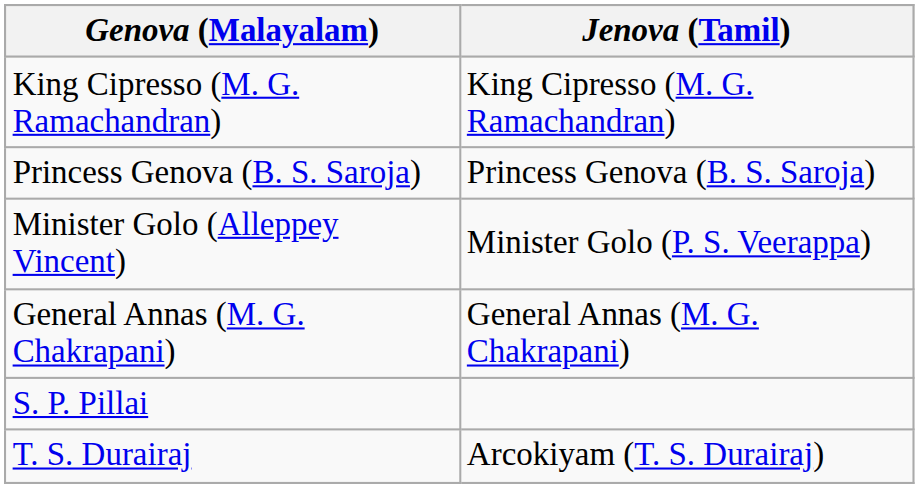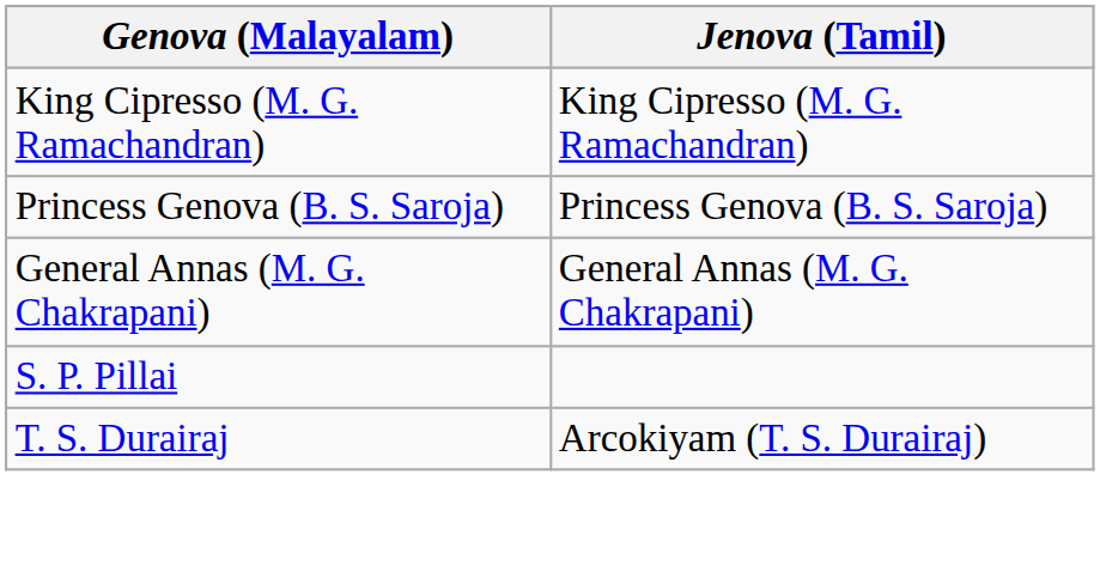 <table class="wikitable" width="50%">
 <tr bgcolor="#CCCCC">
 <th><em>Genova</em> (<a href='#'>Malayalam</a>)</th>
 <th><em>Jenova</em> (<a href='#'>Tamil</a>)</th>
 </tr>
 <tr>
 <td>King Cipresso (<a href='#'>M. G. Ramachandran</a>)</td>
 <td>King Cipresso (<a href='#'>M. G. Ramachandran</a>)</td>
 </tr>
 <tr>
 <td>Princess Genova (<a href='#'>B. S. Saroja</a>)</td>
 <td>Princess Genova (<a href='#'>B. S. Saroja</a>)</td>
 </tr>
 <tr>
-<td>Minister Golo (<a href='#'>Alleppey Vincent</a>)</td>
-<td>Minister Golo (<a href='#'>P. S. Veerappa</a>)</td>
-</tr>
-<tr>
 <td>General Annas (<a href='#'>M. G. Chakrapani</a>)</td>
 <td>General Annas (<a href='#'>M. G. Chakrapani</a>)</td>
 </tr>
 <tr>
 <td><a href='#'>S. P. Pillai</a></td>
 <td></td>
 </tr>
 <tr>
 <td><a href='#'>T. S. Durairaj</a></td>
 <td>Arcokiyam (<a href='#'>T. S. Durairaj</a>)</td>
 </tr>
 </table>
